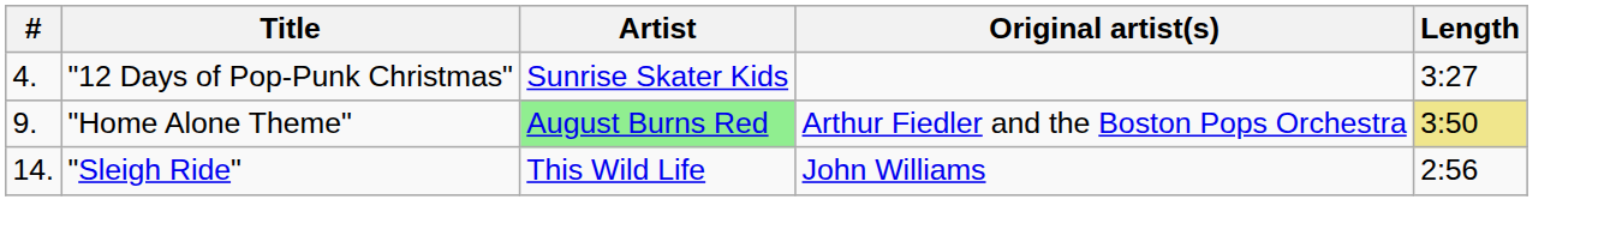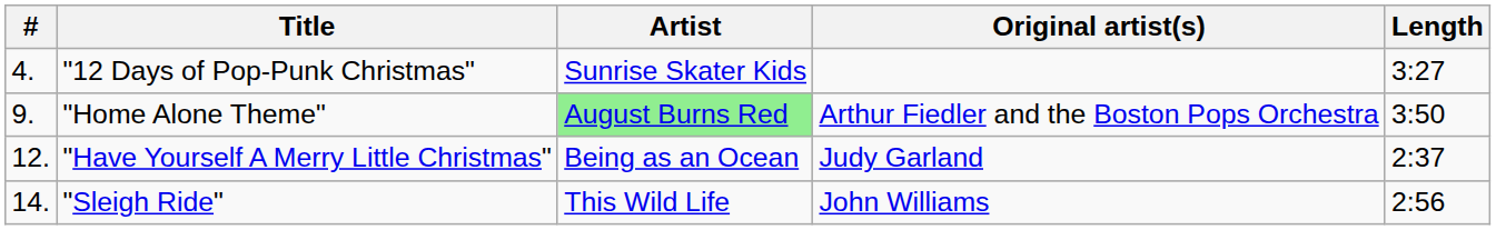 <table class="wikitable" border="1">
 <tr>
 <th>#</th>
 <th>Title</th>
 <th>Artist</th>
 <th>Original artist(s)</th>
 <th>Length</th>
 </tr>
 <tr>
 <td>4.</td>
 <td>"12 Days of Pop-Punk Christmas"</td>
 <td><a href='#'>Sunrise Skater Kids</a></td>
 <td></td>
 <td>3:27</td>
 </tr>
 <tr>
 <td>9.</td>
 <td>"Home Alone Theme"</td>
 <td style="background: lightgreen;"><a href='#'>August Burns Red</a></td>
 <td><a href='#'>Arthur Fiedler</a> and the <a href='#'>Boston Pops Orchestra</a></td>
-<td style="background: khaki;">3:50</td>
+<td>3:50</td>
+</tr>
+<tr>
+<td>12.</td>
+<td>"<a href='#'>Have Yourself A Merry Little Christmas</a>"</td>
+<td><a href='#'>Being as an Ocean</a></td>
+<td><a href='#'>Judy Garland</a></td>
+<td>2:37</td>
 </tr>
 <tr>
 <td>14.</td>
 <td>"<a href='#'>Sleigh Ride</a>"</td>
 <td><a href='#'>This Wild Life</a></td>
 <td><a href='#'>John Williams</a></td>
 <td>2:56</td>
 </tr>
 </table>
